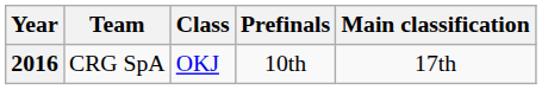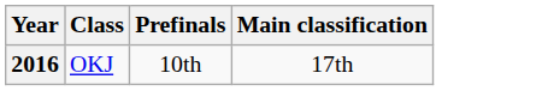 <table class="wikitable" style="text-align:center; font-size:90%">
 <tr>
 <th>Year</th>
-<th>Team</th>
 <th>Class</th>
 <th>Prefinals</th>
 <th>Main classification</th>
 </tr>
 <tr>
 <th>2016</th>
-<td align="left"> CRG SpA</td>
 <td align="left"><a href='#'>OKJ</a></td>
 <td>10th</td>
 <td>17th</td>
 </tr>
 </table>
